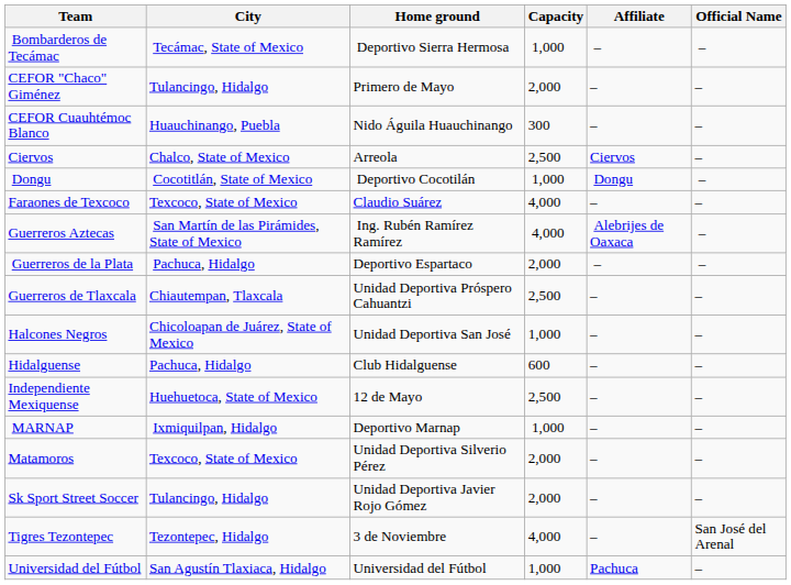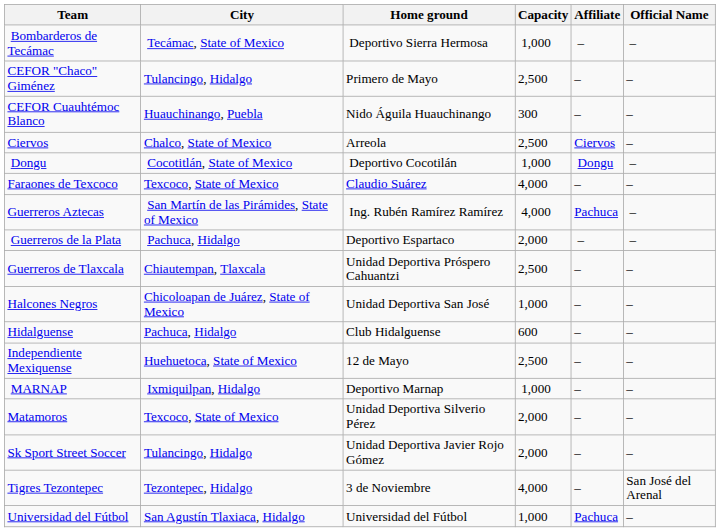 <table class="wikitable sortable">
 <tr>
 <th>Team</th>
 <th>City</th>
 <th>Home ground</th>
 <th>Capacity</th>
 <th>Affiliate</th>
 <th>Official Name</th>
 </tr>
 <tr>
 <td> <a href='#'>Bombarderos de Tecámac</a></td>
 <td> <a href='#'>Tecámac</a>, <a href='#'>State of Mexico</a></td>
 <td> Deportivo Sierra Hermosa</td>
 <td> 1,000</td>
 <td> – </td>
 <td> –</td>
 </tr>
 <tr>
 <td><a href='#'>CEFOR "Chaco" Giménez</a></td>
 <td><a href='#'>Tulancingo</a>, <a href='#'>Hidalgo</a></td>
 <td>Primero de Mayo</td>
-<td>2,000</td>
+<td>2,500</td>
 <td>–</td>
 <td>–</td>
 </tr>
 <tr>
 <td><a href='#'>CEFOR Cuauhtémoc Blanco</a></td>
 <td><a href='#'>Huauchinango</a>, <a href='#'>Puebla</a></td>
 <td>Nido Águila Huauchinango</td>
 <td>300</td>
 <td>–</td>
 <td>–</td>
 </tr>
 <tr>
 <td><a href='#'>Ciervos</a></td>
 <td><a href='#'>Chalco</a>, <a href='#'>State of Mexico</a></td>
 <td>Arreola</td>
 <td>2,500</td>
 <td><a href='#'>Ciervos</a></td>
 <td>–</td>
 </tr>
 <tr>
 <td> <a href='#'>Dongu</a></td>
 <td> <a href='#'>Cocotitlán</a>, <a href='#'>State of Mexico</a> </td>
 <td> Deportivo Cocotilán</td>
 <td> 1,000</td>
 <td> <a href='#'>Dongu</a></td>
 <td> –</td>
 </tr>
 <tr>
 <td><a href='#'>Faraones de Texcoco</a></td>
 <td><a href='#'>Texcoco</a>, <a href='#'>State of Mexico</a></td>
 <td><a href='#'>Claudio Suárez</a></td>
 <td>4,000</td>
 <td>–</td>
 <td>–</td>
 </tr>
 <tr>
 <td><a href='#'>Guerreros Aztecas</a></td>
 <td> <a href='#'>San Martín de las Pirámides</a>, <a href='#'>State of Mexico</a></td>
 <td> Ing. Rubén Ramírez Ramírez </td>
 <td> 4,000</td>
-<td> <a href='#'>Alebrijes de Oaxaca</a> </td>
+<td><a href='#'>Pachuca</a></td>
 <td> –</td>
 </tr>
 <tr>
 <td> <a href='#'>Guerreros de la Plata</a> </td>
 <td> <a href='#'>Pachuca</a>, <a href='#'>Hidalgo</a> </td>
 <td>Deportivo Espartaco </td>
 <td>2,000</td>
 <td> –</td>
 <td> –</td>
 </tr>
 <tr>
 <td><a href='#'>Guerreros de Tlaxcala</a></td>
 <td><a href='#'>Chiautempan</a>, <a href='#'>Tlaxcala</a></td>
 <td>Unidad Deportiva Próspero Cahuantzi</td>
 <td>2,500</td>
 <td>–</td>
 <td>–</td>
 </tr>
 <tr>
 <td><a href='#'>Halcones Negros</a></td>
 <td><a href='#'>Chicoloapan de Juárez</a>, <a href='#'>State of Mexico</a></td>
 <td>Unidad Deportiva San José</td>
 <td>1,000</td>
 <td>–</td>
 <td>–</td>
 </tr>
 <tr>
 <td><a href='#'>Hidalguense</a></td>
 <td><a href='#'>Pachuca</a>, <a href='#'>Hidalgo</a></td>
 <td>Club Hidalguense</td>
 <td>600</td>
 <td>–</td>
 <td>–</td>
 </tr>
 <tr>
 <td><a href='#'>Independiente Mexiquense</a></td>
 <td><a href='#'>Huehuetoca</a>, <a href='#'>State of Mexico</a></td>
 <td>12 de Mayo</td>
 <td>2,500</td>
 <td>–</td>
 <td>–</td>
 </tr>
 <tr>
 <td> <a href='#'>MARNAP</a></td>
 <td> <a href='#'>Ixmiquilpan</a>, <a href='#'>Hidalgo</a></td>
 <td>Deportivo Marnap </td>
 <td> 1,000</td>
 <td>–</td>
 <td>–</td>
 </tr>
 <tr>
 <td><a href='#'>Matamoros</a></td>
 <td><a href='#'>Texcoco</a>, <a href='#'>State of Mexico</a></td>
 <td>Unidad Deportiva Silverio Pérez</td>
 <td>2,000</td>
 <td>–</td>
 <td>–</td>
 </tr>
 <tr>
 <td><a href='#'>Sk Sport Street Soccer</a></td>
 <td><a href='#'>Tulancingo</a>, <a href='#'>Hidalgo</a></td>
 <td>Unidad Deportiva Javier Rojo Gómez</td>
 <td>2,000</td>
 <td>–</td>
 <td>–</td>
 </tr>
 <tr>
 <td><a href='#'>Tigres Tezontepec</a></td>
 <td><a href='#'>Tezontepec</a>, <a href='#'>Hidalgo</a></td>
 <td>3 de Noviembre</td>
 <td>4,000</td>
 <td>–</td>
 <td>San José del Arenal</td>
 </tr>
 <tr>
 <td><a href='#'>Universidad del Fútbol</a></td>
 <td><a href='#'>San Agustín Tlaxiaca</a>, <a href='#'>Hidalgo</a></td>
 <td>Universidad del Fútbol</td>
 <td>1,000</td>
 <td><a href='#'>Pachuca</a></td>
 <td>–</td>
 </tr>
 </table>
